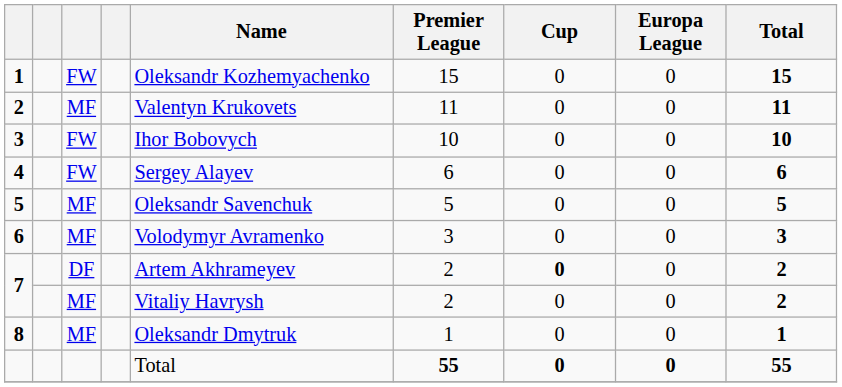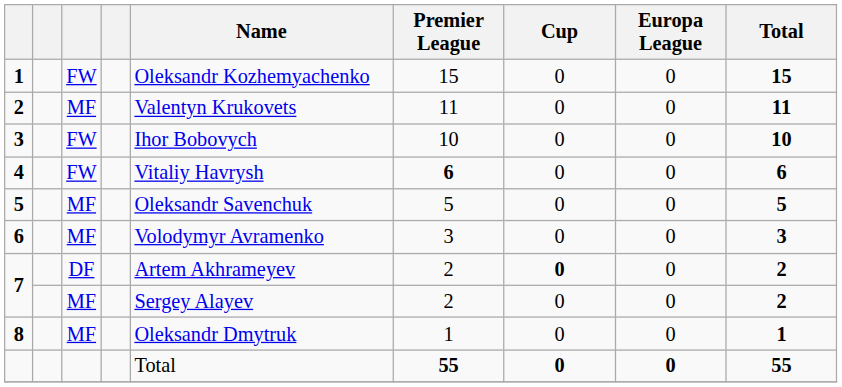 <table class="wikitable" style="text-align:center">
 <tr>
 <th width=15></th>
 <th width=15></th>
 <th width=15></th>
 <th width=15></th>
 <th width=200>Name</th>
 <th width=80><strong>Premier League</strong></th>
 <th width=80><strong>Cup</strong></th>
 <th width=80><strong>Europa League</strong></th>
 <th width=80>Total</th>
 </tr>
 <tr>
 <td><strong>1</strong></td>
 <td></td>
 <td><a href='#'>FW</a></td>
 <td></td>
 <td align=left><a href='#'>Oleksandr Kozhemyachenko</a></td>
 <td>15</td>
 <td>0</td>
 <td>0</td>
 <td><strong>15</strong></td>
 </tr>
 <tr>
 <td><strong>2</strong></td>
 <td></td>
 <td><a href='#'>MF</a></td>
 <td></td>
 <td align=left><a href='#'>Valentyn Krukovets</a></td>
 <td>11</td>
 <td>0</td>
 <td>0</td>
 <td><strong>11</strong></td>
 </tr>
 <tr>
 <td><strong>3</strong></td>
 <td></td>
 <td><a href='#'>FW</a></td>
 <td></td>
 <td align=left><a href='#'>Ihor Bobovych</a></td>
 <td>10</td>
 <td>0</td>
 <td>0</td>
 <td><strong>10</strong></td>
 </tr>
 <tr>
 <td><strong>4</strong></td>
 <td></td>
 <td><a href='#'>FW</a></td>
 <td></td>
-<td align=left><a href='#'>Sergey Alayev</a></td>
-<td>6</td>
+<td align=left><a href='#'>Vitaliy Havrysh</a></td>
+<td><strong>6</strong></td>
 <td>0</td>
 <td>0</td>
 <td><strong>6</strong></td>
 </tr>
 <tr>
 <td><strong>5</strong></td>
 <td></td>
 <td><a href='#'>MF</a></td>
 <td></td>
 <td align=left><a href='#'>Oleksandr Savenchuk</a></td>
 <td>5</td>
 <td>0</td>
 <td>0</td>
 <td><strong>5</strong></td>
 </tr>
 <tr>
 <td><strong>6</strong></td>
 <td></td>
 <td><a href='#'>MF</a></td>
 <td></td>
 <td align=left><a href='#'>Volodymyr Avramenko</a></td>
 <td>3</td>
 <td>0</td>
 <td>0</td>
 <td><strong>3</strong></td>
 </tr>
 <tr>
 <td rowspan=2><strong>7</strong></td>
 <td></td>
 <td><a href='#'>DF</a></td>
 <td></td>
 <td align=left><a href='#'>Artem Akhrameyev</a></td>
 <td>2</td>
 <td><strong>0</strong></td>
 <td>0</td>
 <td><strong>2</strong></td>
 </tr>
 <tr>
 <td></td>
 <td><a href='#'>MF</a></td>
 <td></td>
-<td align=left><a href='#'>Vitaliy Havrysh</a></td>
+<td align=left><a href='#'>Sergey Alayev</a></td>
 <td>2</td>
 <td>0</td>
 <td>0</td>
 <td><strong>2</strong></td>
 </tr>
 <tr>
 <td><strong>8</strong></td>
 <td></td>
 <td><a href='#'>MF</a></td>
 <td></td>
 <td align=left><a href='#'>Oleksandr Dmytruk</a></td>
 <td>1</td>
 <td>0</td>
 <td>0</td>
 <td><strong>1</strong></td>
 </tr>
 <tr>
 <td></td>
 <td></td>
 <td></td>
 <td></td>
 <td align=left>Total</td>
 <td><strong>55</strong></td>
 <td><strong>0</strong></td>
 <td><strong>0</strong></td>
 <td><strong>55</strong></td>
 </tr>
 <tr>
 </tr>
 </table>
